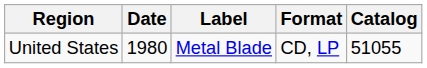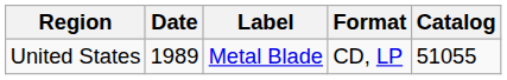 <table class="wikitable">
 <tr>
 <th>Region</th>
 <th>Date</th>
 <th>Label</th>
 <th>Format</th>
 <th>Catalog</th>
 </tr>
 <tr>
 <td>United States</td>
-<td>1980</td>
+<td>1989</td>
 <td><a href='#'>Metal Blade</a></td>
 <td>CD, <a href='#'>LP</a></td>
 <td>51055</td>
 </tr>
 </table>
